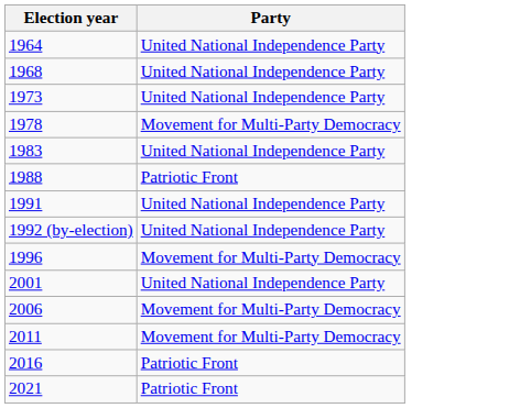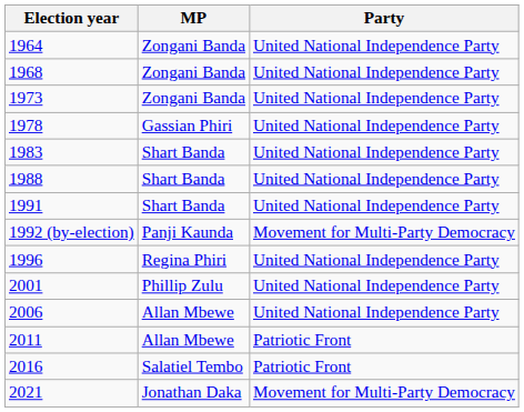 <table class=wikitable>
 <tr>
 <th>Election year</th>
+<th>MP</th>
 <th>Party</th>
 </tr>
 <tr>
 <td><a href='#'>1964</a></td>
+<td><a href='#'>Zongani Banda</a></td>
 <td><a href='#'>United National Independence Party</a></td>
 </tr>
 <tr>
 <td><a href='#'>1968</a></td>
+<td><a href='#'>Zongani Banda</a></td>
 <td><a href='#'>United National Independence Party</a></td>
 </tr>
 <tr>
 <td><a href='#'>1973</a></td>
+<td><a href='#'>Zongani Banda</a></td>
 <td><a href='#'>United National Independence Party</a></td>
 </tr>
 <tr>
 <td><a href='#'>1978</a></td>
-<td><a href='#'>Movement for Multi-Party Democracy</a></td>
+<td><a href='#'>Gassian Phiri</a></td>
+<td><a href='#'>United National Independence Party</a></td>
 </tr>
 <tr>
 <td><a href='#'>1983</a></td>
+<td><a href='#'>Shart Banda</a></td>
 <td><a href='#'>United National Independence Party</a></td>
 </tr>
 <tr>
 <td><a href='#'>1988</a></td>
-<td><a href='#'>Patriotic Front</a></td>
+<td><a href='#'>Shart Banda</a></td>
+<td><a href='#'>United National Independence Party</a></td>
 </tr>
 <tr>
 <td><a href='#'>1991</a></td>
+<td><a href='#'>Shart Banda</a></td>
 <td><a href='#'>United National Independence Party</a></td>
 </tr>
 <tr>
 <td><a href='#'>1992 (by-election)</a></td>
+<td><a href='#'>Panji Kaunda</a></td>
+<td><a href='#'>Movement for Multi-Party Democracy</a></td>
+</tr>
+<tr>
+<td><a href='#'>1996</a></td>
+<td><a href='#'>Regina Phiri</a></td>
 <td><a href='#'>United National Independence Party</a></td>
 </tr>
 <tr>
-<td><a href='#'>1996</a></td>
-<td><a href='#'>Movement for Multi-Party Democracy</a></td>
-</tr>
-<tr>
 <td><a href='#'>2001</a></td>
+<td><a href='#'>Phillip Zulu</a></td>
 <td><a href='#'>United National Independence Party</a></td>
 </tr>
 <tr>
 <td><a href='#'>2006</a></td>
-<td><a href='#'>Movement for Multi-Party Democracy</a></td>
+<td><a href='#'>Allan Mbewe</a></td>
+<td><a href='#'>United National Independence Party</a></td>
 </tr>
 <tr>
 <td><a href='#'>2011</a></td>
-<td><a href='#'>Movement for Multi-Party Democracy</a></td>
+<td><a href='#'>Allan Mbewe</a></td>
+<td><a href='#'>Patriotic Front</a></td>
 </tr>
 <tr>
 <td><a href='#'>2016</a></td>
+<td><a href='#'>Salatiel Tembo</a></td>
 <td><a href='#'>Patriotic Front</a></td>
 </tr>
 <tr>
 <td><a href='#'>2021</a></td>
-<td><a href='#'>Patriotic Front</a></td>
+<td><a href='#'>Jonathan Daka</a></td>
+<td><a href='#'>Movement for Multi-Party Democracy</a></td>
 </tr>
 </table>
